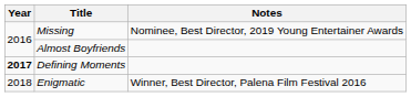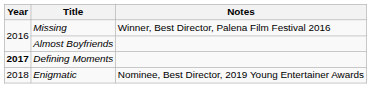 <table class="wikitable">
 <tr>
 <th>Year</th>
 <th>Title</th>
 <th>Notes</th>
 </tr>
 <tr>
 <td rowspan="2">2016</td>
 <td><em>Missing</em></td>
-<td>Nominee, Best Director, 2019 Young Entertainer Awards</td>
+<td>Winner, Best Director, Palena Film Festival 2016</td>
 </tr>
 <tr>
 <td><em>Almost Boyfriends</em></td>
 <td></td>
 </tr>
 <tr>
 <td><strong>2017</strong></td>
 <td><em>Defining Moments</em></td>
 <td></td>
 </tr>
 <tr>
 <td>2018</td>
 <td><em>Enigmatic</em></td>
-<td>Winner, Best Director, Palena Film Festival 2016</td>
+<td>Nominee, Best Director, 2019 Young Entertainer Awards</td>
 </tr>
 </table>
